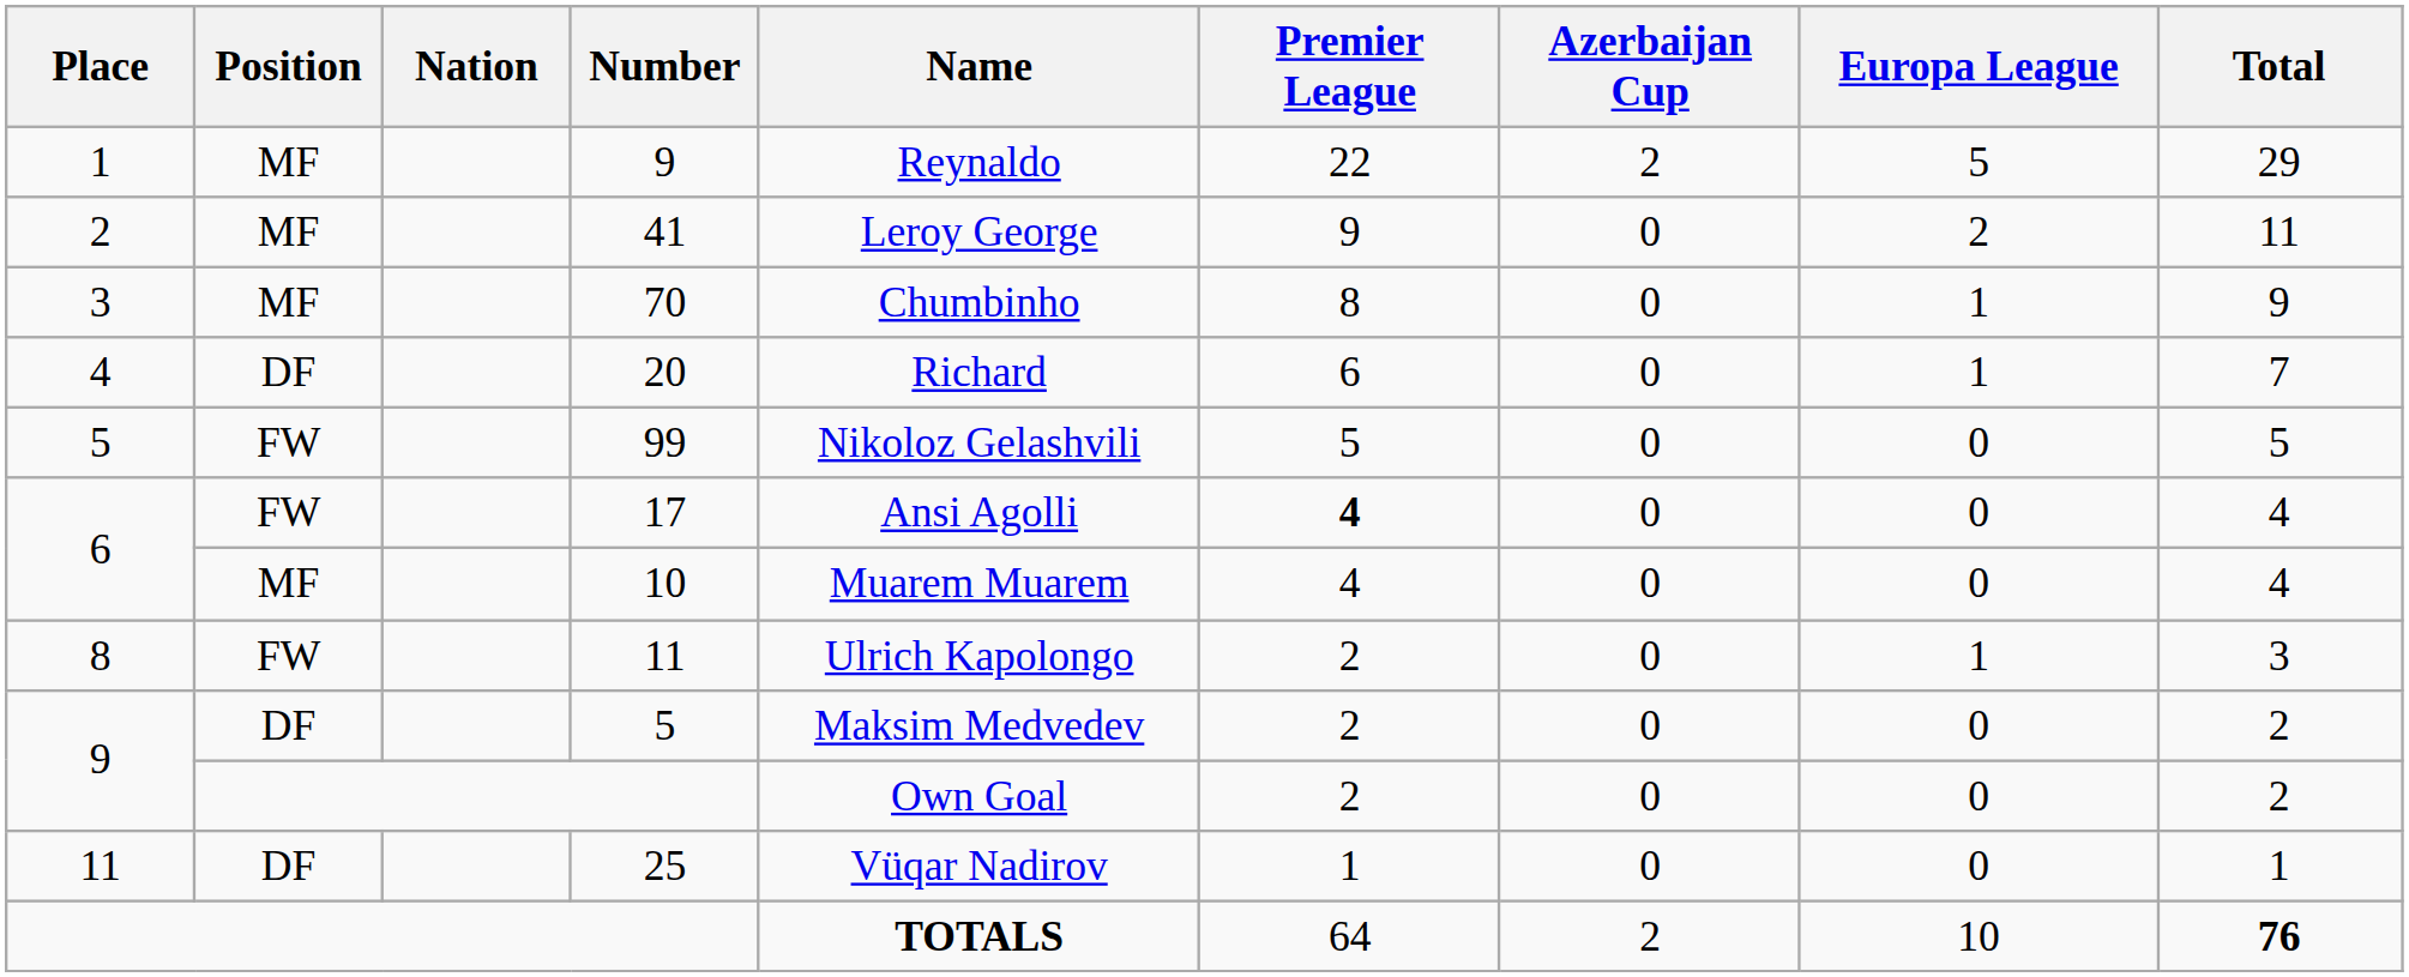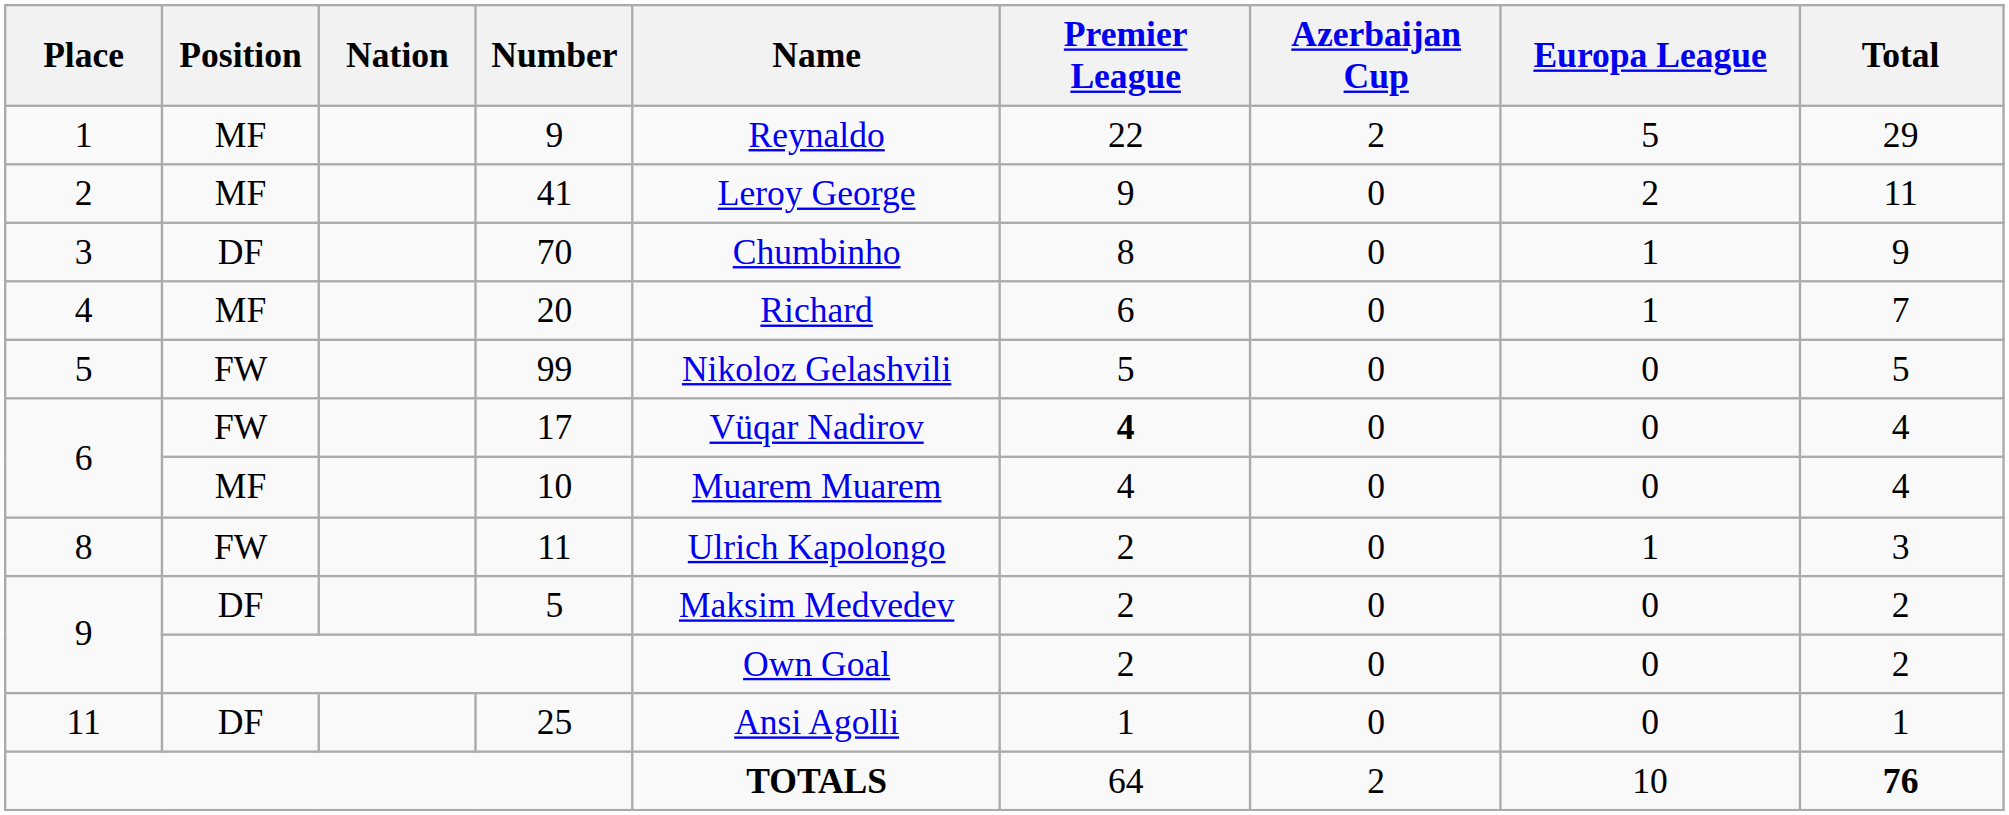 <table class="wikitable" style="font-size: 95%; text-align: center;">
 <tr>
 <th width=60>Place</th>
 <th width=60>Position</th>
 <th width=60>Nation</th>
 <th width=60>Number</th>
 <th width=150>Name</th>
 <th width=100><a href='#'>Premier League</a></th>
 <th width=100><a href='#'>Azerbaijan Cup</a></th>
 <th width=120><a href='#'>Europa League</a></th>
 <th width=80>Total</th>
 </tr>
 <tr>
 <td>1</td>
 <td>MF</td>
 <td></td>
 <td>9</td>
 <td><a href='#'>Reynaldo</a></td>
 <td>22</td>
 <td>2</td>
 <td>5</td>
 <td>29</td>
 </tr>
 <tr>
 <td>2</td>
 <td>MF</td>
 <td></td>
 <td>41</td>
 <td><a href='#'>Leroy George</a></td>
 <td>9</td>
 <td>0</td>
 <td>2</td>
 <td>11</td>
 </tr>
 <tr>
 <td>3</td>
-<td>MF</td>
+<td>DF</td>
 <td></td>
 <td>70</td>
 <td><a href='#'>Chumbinho</a></td>
 <td>8</td>
 <td>0</td>
 <td>1</td>
 <td>9</td>
 </tr>
 <tr>
 <td>4</td>
-<td>DF</td>
+<td>MF</td>
 <td></td>
 <td>20</td>
 <td><a href='#'>Richard</a></td>
 <td>6</td>
 <td>0</td>
 <td>1</td>
 <td>7</td>
 </tr>
 <tr>
 <td>5</td>
 <td>FW</td>
 <td></td>
 <td>99</td>
 <td><a href='#'>Nikoloz Gelashvili</a></td>
 <td>5</td>
 <td>0</td>
 <td>0</td>
 <td>5</td>
 </tr>
 <tr>
 <td rowspan="2">6</td>
 <td>FW</td>
 <td></td>
 <td>17</td>
-<td><a href='#'>Ansi Agolli</a></td>
+<td><a href='#'>Vüqar Nadirov</a></td>
 <td><strong>4</strong></td>
 <td>0</td>
 <td>0</td>
 <td>4</td>
 </tr>
 <tr>
 <td>MF</td>
 <td></td>
 <td>10</td>
 <td><a href='#'>Muarem Muarem</a></td>
 <td>4</td>
 <td>0</td>
 <td>0</td>
 <td>4</td>
 </tr>
 <tr>
 <td>8</td>
 <td>FW</td>
 <td></td>
 <td>11</td>
 <td><a href='#'>Ulrich Kapolongo</a></td>
 <td>2</td>
 <td>0</td>
 <td>1</td>
 <td>3</td>
 </tr>
 <tr>
 <td rowspan="2">9</td>
 <td>DF</td>
 <td></td>
 <td>5</td>
 <td><a href='#'>Maksim Medvedev</a></td>
 <td>2</td>
 <td>0</td>
 <td>0</td>
 <td>2</td>
 </tr>
 <tr>
 <td colspan="3"></td>
 <td><a href='#'>Own Goal</a></td>
 <td>2</td>
 <td>0</td>
 <td>0</td>
 <td>2</td>
 </tr>
 <tr>
 <td>11</td>
 <td>DF</td>
 <td></td>
 <td>25</td>
-<td><a href='#'>Vüqar Nadirov</a></td>
+<td><a href='#'>Ansi Agolli</a></td>
 <td>1</td>
 <td>0</td>
 <td>0</td>
 <td>1</td>
 </tr>
 <tr>
 <td colspan="4"></td>
 <td><strong>TOTALS</strong></td>
 <td>64</td>
 <td>2</td>
 <td>10</td>
 <td><strong>76</strong></td>
 </tr>
 </table>
